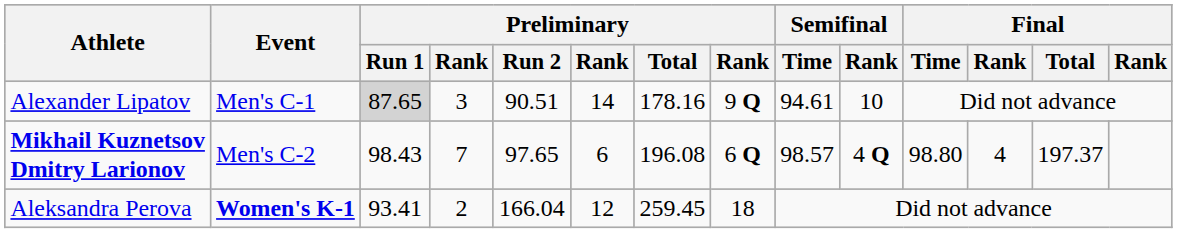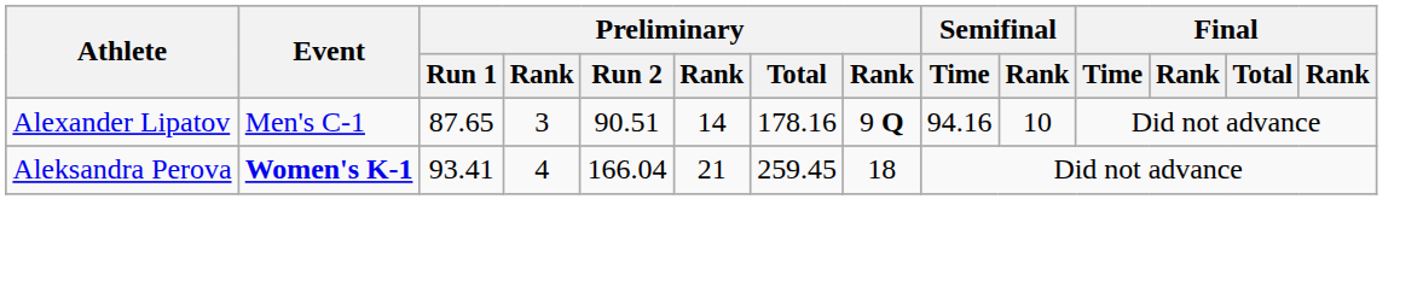 <table class="wikitable" style="font-size:90%">
 <tr>
 <th rowspan="2">Athlete</th>
 <th rowspan="2">Event</th>
 <th colspan="6">Preliminary</th>
 <th colspan="2">Semifinal</th>
 <th colspan="4">Final</th>
 </tr>
 <tr style="font-size:95%">
 <th>Run 1</th>
 <th>Rank</th>
 <th>Run 2</th>
 <th>Rank</th>
 <th>Total</th>
 <th>Rank</th>
 <th>Time</th>
 <th>Rank</th>
 <th>Time</th>
 <th>Rank</th>
 <th>Total</th>
 <th>Rank</th>
 </tr>
 <tr align=center>
 <td align=left><a href='#'>Alexander Lipatov</a></td>
 <td align=left><a href='#'>Men's C-1</a></td>
-<td style="background: lightgrey;">87.65</td>
+<td>87.65</td>
 <td>3</td>
 <td>90.51</td>
 <td>14</td>
 <td>178.16</td>
 <td>9 <strong>Q</strong></td>
-<td>94.61</td>
+<td>94.16</td>
 <td>10</td>
 <td colspan=4>Did not advance</td>
-</tr>
-<tr align=center>
-<td align=left><strong><a href='#'>Mikhail Kuznetsov</a><br><a href='#'>Dmitry Larionov</a></strong></td>
-<td align=left><a href='#'>Men's C-2</a></td>
-<td>98.43</td>
-<td>7</td>
-<td>97.65</td>
-<td>6</td>
-<td>196.08</td>
-<td>6 <strong>Q</strong></td>
-<td>98.57</td>
-<td>4 <strong>Q</strong></td>
-<td>98.80</td>
-<td>4</td>
-<td>197.37</td>
-<td></td>
 </tr>
 <tr align=center>
 <td align=left><a href='#'>Aleksandra Perova</a></td>
 <td align=left><strong><a href='#'>Women's K-1</a></strong></td>
 <td>93.41</td>
-<td>2</td>
+<td>4</td>
 <td>166.04</td>
-<td>12</td>
+<td>21</td>
 <td>259.45</td>
 <td>18</td>
 <td colspan=6>Did not advance</td>
 </tr>
 </table>
